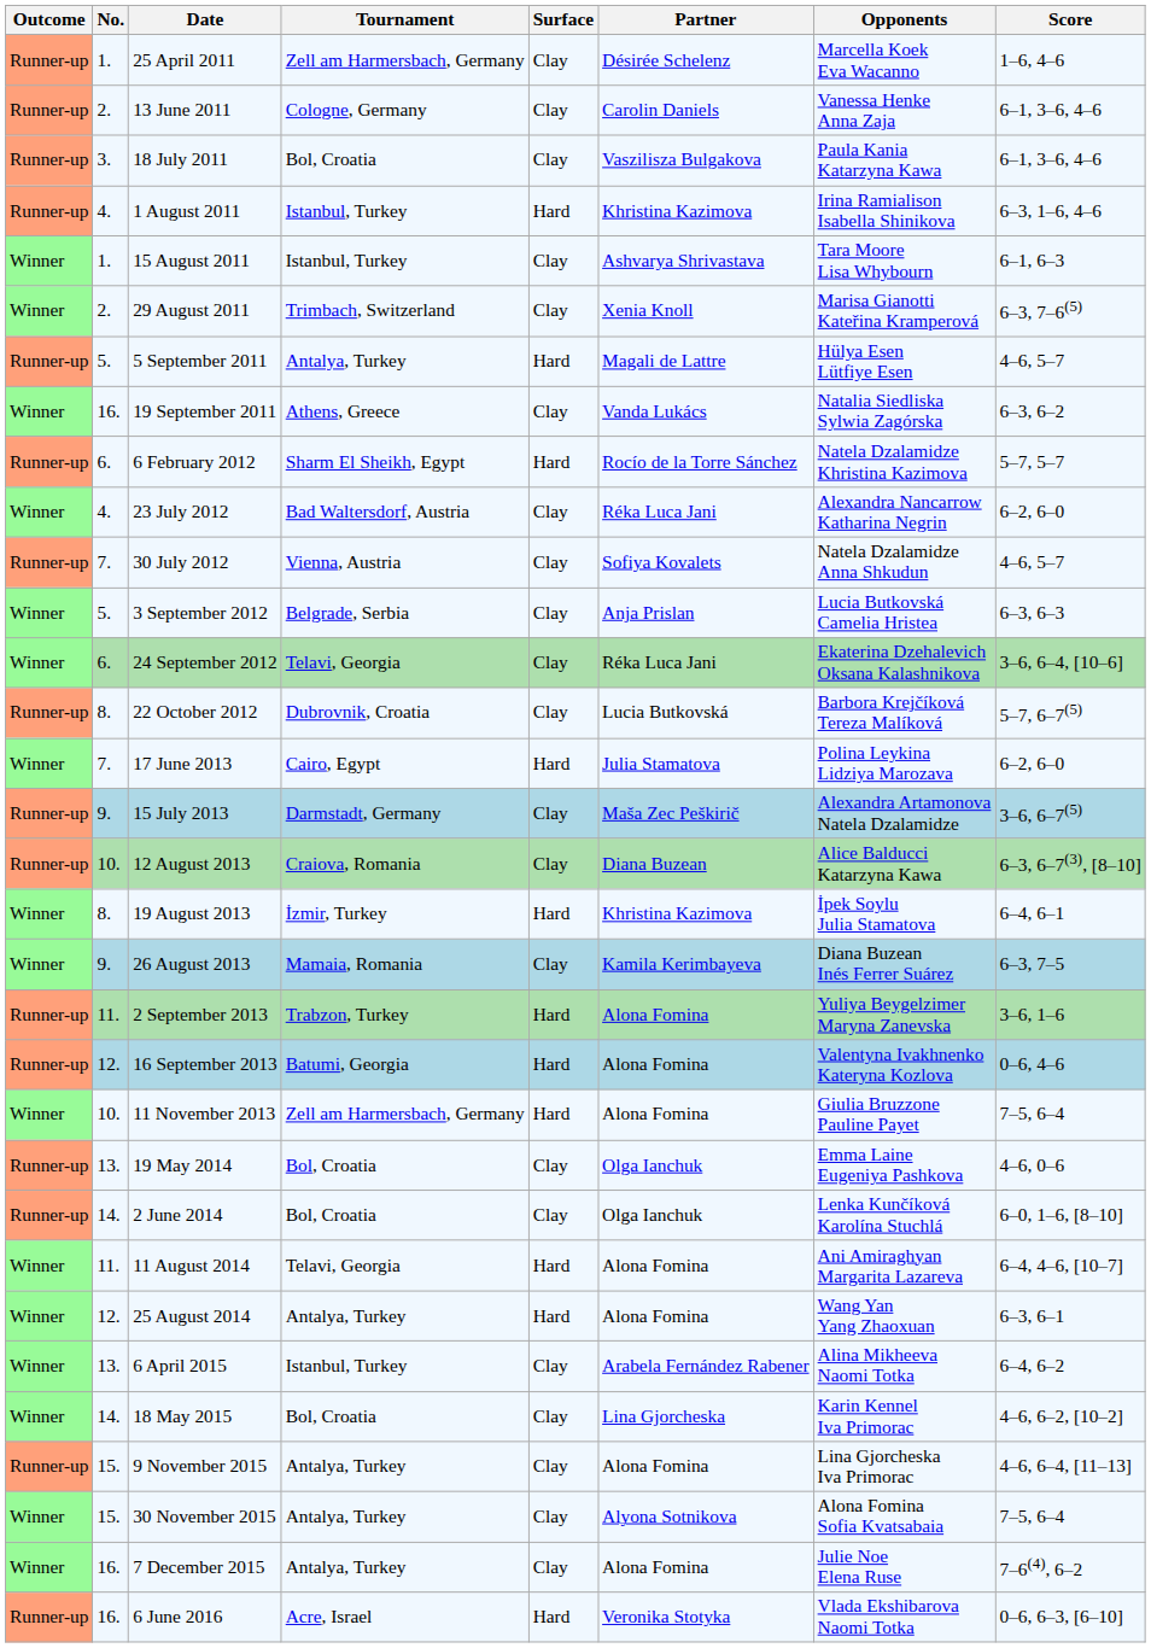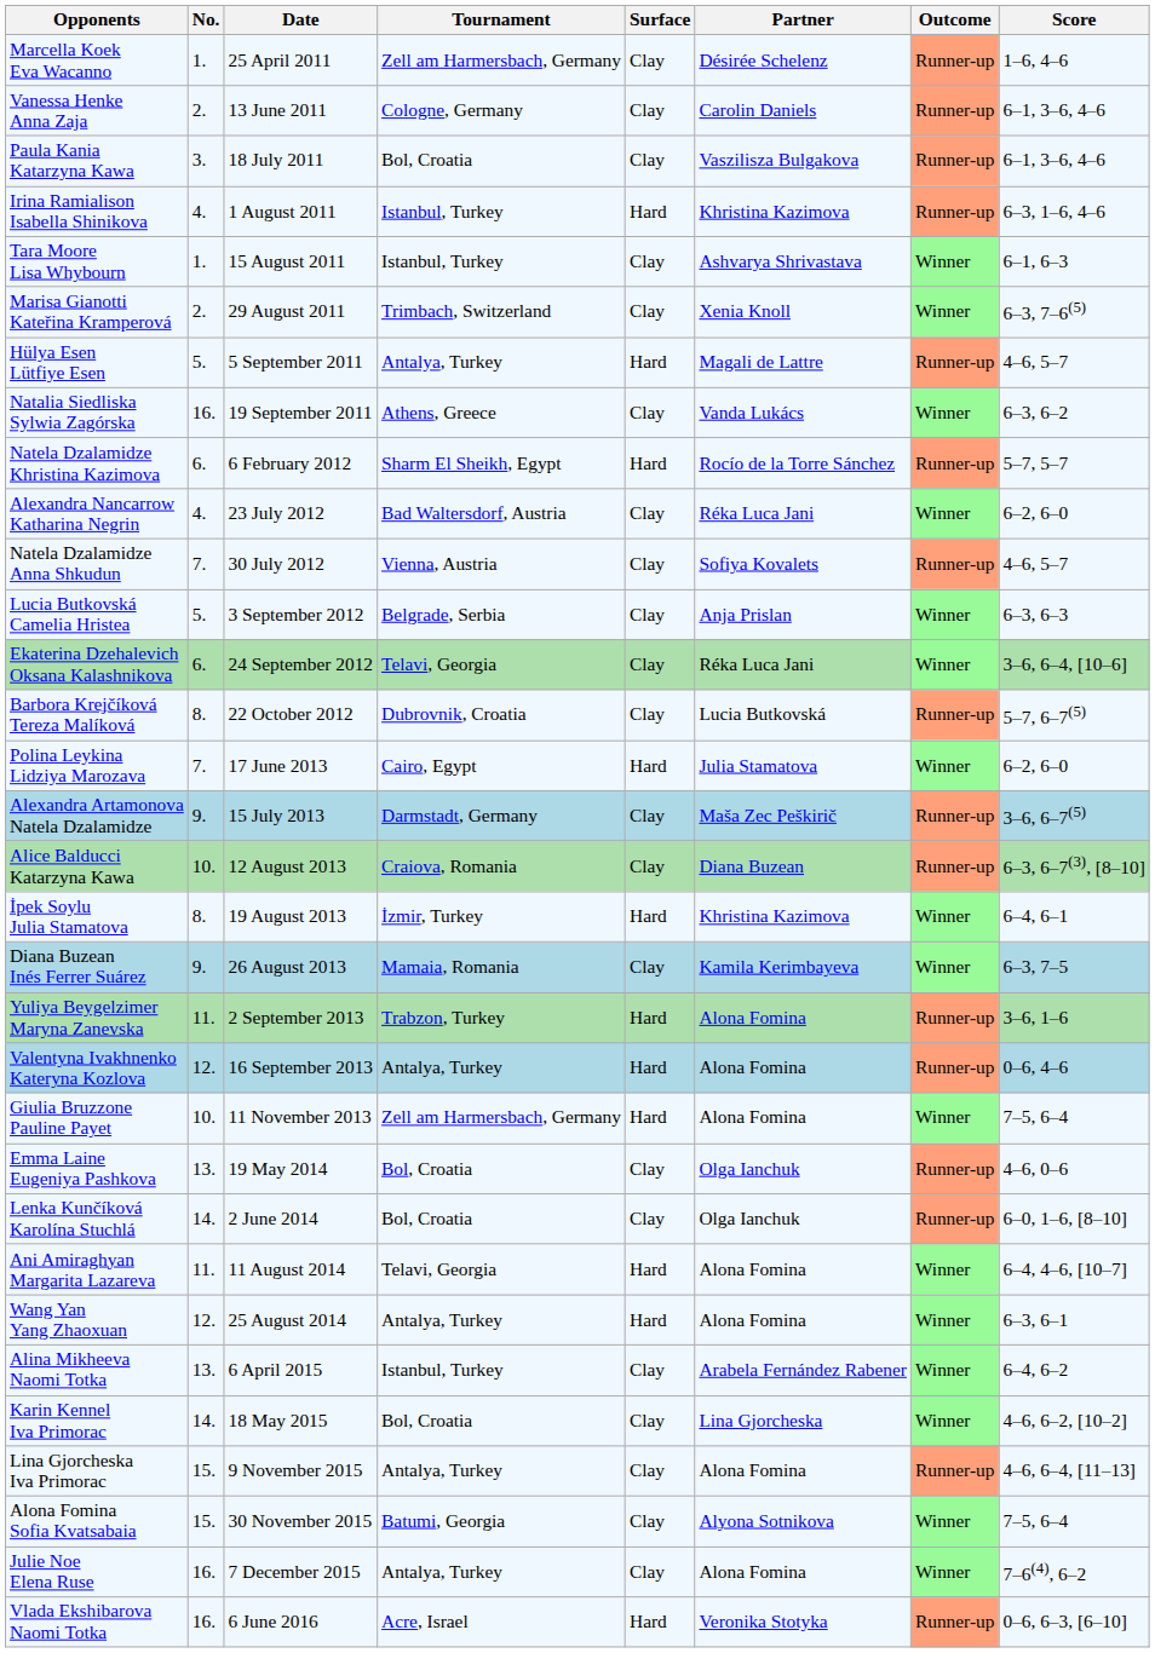 <table class="sortable wikitable">
 <tr>
-<th>Outcome</th>
+<th>Opponents</th>
 <th>No.</th>
 <th>Date</th>
 <th>Tournament</th>
 <th>Surface</th>
 <th>Partner</th>
-<th>Opponents</th>
+<th>Outcome</th>
 <th class="unsortable">Score</th>
 </tr>
 <tr style="background:#f0f8ff;">
-<td style="background:#ffa07a;">Runner-up</td>
+<td> <a href='#'>Marcella Koek</a> <br>  <a href='#'>Eva Wacanno</a></td>
 <td>1.</td>
 <td>25 April 2011</td>
 <td><a href='#'>Zell am Harmersbach</a>, Germany</td>
 <td>Clay</td>
 <td> <a href='#'>Désirée Schelenz</a></td>
-<td> <a href='#'>Marcella Koek</a> <br>  <a href='#'>Eva Wacanno</a></td>
+<td style="background:#ffa07a;">Runner-up</td>
 <td>1–6, 4–6</td>
 </tr>
 <tr style="background:#f0f8ff;">
-<td style="background:#ffa07a;">Runner-up</td>
+<td> <a href='#'>Vanessa Henke</a> <br>  <a href='#'>Anna Zaja</a></td>
 <td>2.</td>
 <td>13 June 2011</td>
 <td><a href='#'>Cologne</a>, Germany</td>
 <td>Clay</td>
 <td> <a href='#'>Carolin Daniels</a></td>
-<td> <a href='#'>Vanessa Henke</a> <br>  <a href='#'>Anna Zaja</a></td>
+<td style="background:#ffa07a;">Runner-up</td>
 <td>6–1, 3–6, 4–6</td>
 </tr>
 <tr style="background:#f0f8ff;">
-<td style="background:#ffa07a;">Runner-up</td>
+<td> <a href='#'>Paula Kania</a> <br>  <a href='#'>Katarzyna Kawa</a></td>
 <td>3.</td>
 <td>18 July 2011</td>
 <td>Bol, Croatia</td>
 <td>Clay</td>
 <td> <a href='#'>Vaszilisza Bulgakova</a></td>
-<td> <a href='#'>Paula Kania</a> <br>  <a href='#'>Katarzyna Kawa</a></td>
+<td style="background:#ffa07a;">Runner-up</td>
 <td>6–1, 3–6, 4–6</td>
 </tr>
 <tr style="background:#f0f8ff;">
-<td style="background:#ffa07a;">Runner-up</td>
+<td> <a href='#'>Irina Ramialison</a> <br>  <a href='#'>Isabella Shinikova</a></td>
 <td>4.</td>
 <td>1 August 2011</td>
 <td><a href='#'>Istanbul</a>, Turkey</td>
 <td>Hard</td>
 <td> <a href='#'>Khristina Kazimova</a></td>
-<td> <a href='#'>Irina Ramialison</a> <br>  <a href='#'>Isabella Shinikova</a></td>
+<td style="background:#ffa07a;">Runner-up</td>
 <td>6–3, 1–6, 4–6</td>
 </tr>
 <tr style="background:#f0f8ff;">
-<td style="background:#98fb98;">Winner</td>
+<td> <a href='#'>Tara Moore</a> <br>  <a href='#'>Lisa Whybourn</a></td>
 <td>1.</td>
 <td>15 August 2011</td>
 <td>Istanbul, Turkey</td>
 <td>Clay</td>
 <td> <a href='#'>Ashvarya Shrivastava</a></td>
-<td> <a href='#'>Tara Moore</a> <br>  <a href='#'>Lisa Whybourn</a></td>
+<td style="background:#98fb98;">Winner</td>
 <td>6–1, 6–3</td>
 </tr>
 <tr style="background:#f0f8ff;">
-<td style="background:#98fb98;">Winner</td>
+<td> <a href='#'>Marisa Gianotti</a> <br>  <a href='#'>Kateřina Kramperová</a></td>
 <td>2.</td>
 <td>29 August 2011</td>
 <td><a href='#'>Trimbach</a>, Switzerland</td>
 <td>Clay</td>
 <td> <a href='#'>Xenia Knoll</a></td>
-<td> <a href='#'>Marisa Gianotti</a> <br>  <a href='#'>Kateřina Kramperová</a></td>
+<td style="background:#98fb98;">Winner</td>
 <td>6–3, 7–6<sup>(5)</sup></td>
 </tr>
 <tr style="background:#f0f8ff;">
-<td style="background:#ffa07a;">Runner-up</td>
+<td> <a href='#'>Hülya Esen</a> <br>  <a href='#'>Lütfiye Esen</a></td>
 <td>5.</td>
 <td>5 September 2011</td>
 <td><a href='#'>Antalya</a>, Turkey</td>
 <td>Hard</td>
 <td> <a href='#'>Magali de Lattre</a></td>
-<td> <a href='#'>Hülya Esen</a> <br>  <a href='#'>Lütfiye Esen</a></td>
+<td style="background:#ffa07a;">Runner-up</td>
 <td>4–6, 5–7</td>
 </tr>
 <tr style="background:#f0f8ff;">
-<td style="background:#98fb98;">Winner</td>
+<td> <a href='#'>Natalia Siedliska</a> <br>  <a href='#'>Sylwia Zagórska</a></td>
 <td>16.</td>
 <td>19 September 2011</td>
 <td><a href='#'>Athens</a>, Greece</td>
 <td>Clay</td>
 <td> <a href='#'>Vanda Lukács</a></td>
-<td> <a href='#'>Natalia Siedliska</a> <br>  <a href='#'>Sylwia Zagórska</a></td>
+<td style="background:#98fb98;">Winner</td>
 <td>6–3, 6–2</td>
 </tr>
 <tr style="background:#f0f8ff;">
-<td style="background:#ffa07a;">Runner-up</td>
+<td> <a href='#'>Natela Dzalamidze</a> <br>  <a href='#'>Khristina Kazimova</a></td>
 <td>6.</td>
 <td>6 February 2012</td>
 <td><a href='#'>Sharm El Sheikh</a>, Egypt</td>
 <td>Hard</td>
 <td> <a href='#'>Rocío de la Torre Sánchez</a></td>
-<td> <a href='#'>Natela Dzalamidze</a> <br>  <a href='#'>Khristina Kazimova</a></td>
+<td style="background:#ffa07a;">Runner-up</td>
 <td>5–7, 5–7</td>
 </tr>
 <tr style="background:#f0f8ff;">
-<td style="background:#98fb98;">Winner</td>
+<td> <a href='#'>Alexandra Nancarrow</a> <br>  <a href='#'>Katharina Negrin</a></td>
 <td>4.</td>
 <td>23 July 2012</td>
 <td><a href='#'>Bad Waltersdorf</a>, Austria</td>
 <td>Clay</td>
 <td> <a href='#'>Réka Luca Jani</a></td>
-<td> <a href='#'>Alexandra Nancarrow</a> <br>  <a href='#'>Katharina Negrin</a></td>
+<td style="background:#98fb98;">Winner</td>
 <td>6–2, 6–0</td>
 </tr>
 <tr style="background:#f0f8ff;">
-<td style="background:#ffa07a;">Runner-up</td>
+<td> Natela Dzalamidze <br>  <a href='#'>Anna Shkudun</a></td>
 <td>7.</td>
 <td>30 July 2012</td>
 <td><a href='#'>Vienna</a>, Austria</td>
 <td>Clay</td>
 <td> <a href='#'>Sofiya Kovalets</a></td>
-<td> Natela Dzalamidze <br>  <a href='#'>Anna Shkudun</a></td>
+<td style="background:#ffa07a;">Runner-up</td>
 <td>4–6, 5–7</td>
 </tr>
 <tr style="background:#f0f8ff;">
-<td style="background:#98fb98;">Winner</td>
+<td> <a href='#'>Lucia Butkovská</a> <br>  <a href='#'>Camelia Hristea</a></td>
 <td>5.</td>
 <td>3 September 2012</td>
 <td><a href='#'>Belgrade</a>, Serbia</td>
 <td>Clay</td>
 <td> <a href='#'>Anja Prislan</a></td>
-<td> <a href='#'>Lucia Butkovská</a> <br>  <a href='#'>Camelia Hristea</a></td>
+<td style="background:#98fb98;">Winner</td>
 <td>6–3, 6–3</td>
 </tr>
 <tr style="background:#addfad;">
-<td style="background:#98fb98;">Winner</td>
+<td> <a href='#'>Ekaterina Dzehalevich</a> <br>  <a href='#'>Oksana Kalashnikova</a></td>
 <td>6.</td>
 <td>24 September 2012</td>
 <td><a href='#'>Telavi</a>, Georgia</td>
 <td>Clay</td>
 <td> Réka Luca Jani</td>
-<td> <a href='#'>Ekaterina Dzehalevich</a> <br>  <a href='#'>Oksana Kalashnikova</a></td>
+<td style="background:#98fb98;">Winner</td>
 <td>3–6, 6–4, [10–6]</td>
 </tr>
 <tr style="background:#f0f8ff;">
-<td style="background:#ffa07a;">Runner-up</td>
+<td> <a href='#'>Barbora Krejčíková</a> <br>  <a href='#'>Tereza Malíková</a></td>
 <td>8.</td>
 <td>22 October 2012</td>
 <td><a href='#'>Dubrovnik</a>, Croatia</td>
 <td>Clay</td>
 <td> Lucia Butkovská</td>
-<td> <a href='#'>Barbora Krejčíková</a> <br>  <a href='#'>Tereza Malíková</a></td>
+<td style="background:#ffa07a;">Runner-up</td>
 <td>5–7, 6–7<sup>(5)</sup></td>
 </tr>
 <tr style="background:#f0f8ff;">
-<td style="background:#98fb98;">Winner</td>
+<td> <a href='#'>Polina Leykina</a> <br>  <a href='#'>Lidziya Marozava</a></td>
 <td>7.</td>
 <td>17 June 2013</td>
 <td><a href='#'>Cairo</a>, Egypt</td>
 <td>Hard</td>
 <td> <a href='#'>Julia Stamatova</a></td>
-<td> <a href='#'>Polina Leykina</a> <br>  <a href='#'>Lidziya Marozava</a></td>
+<td style="background:#98fb98;">Winner</td>
 <td>6–2, 6–0</td>
 </tr>
 <tr style="background:lightblue;">
-<td style="background:#ffa07a;">Runner-up</td>
+<td> <a href='#'>Alexandra Artamonova</a> <br>  Natela Dzalamidze</td>
 <td>9.</td>
 <td>15 July 2013</td>
 <td><a href='#'>Darmstadt</a>, Germany</td>
 <td>Clay</td>
 <td> <a href='#'>Maša Zec Peškirič</a></td>
-<td> <a href='#'>Alexandra Artamonova</a> <br>  Natela Dzalamidze</td>
+<td style="background:#ffa07a;">Runner-up</td>
 <td>3–6, 6–7<sup>(5)</sup></td>
 </tr>
 <tr style="background:#addfad;">
-<td style="background:#ffa07a;">Runner-up</td>
+<td> <a href='#'>Alice Balducci</a> <br>  Katarzyna Kawa</td>
 <td>10.</td>
 <td>12 August 2013</td>
 <td><a href='#'>Craiova</a>, Romania</td>
 <td>Clay</td>
 <td> <a href='#'>Diana Buzean</a></td>
-<td> <a href='#'>Alice Balducci</a> <br>  Katarzyna Kawa</td>
+<td style="background:#ffa07a;">Runner-up</td>
 <td>6–3, 6–7<sup>(3)</sup>, [8–10]</td>
 </tr>
 <tr style="background:#f0f8ff;">
-<td style="background:#98fb98;">Winner</td>
+<td> <a href='#'>İpek Soylu</a> <br>  <a href='#'>Julia Stamatova</a></td>
 <td>8.</td>
 <td>19 August 2013</td>
 <td><a href='#'>İzmir</a>, Turkey</td>
 <td>Hard</td>
 <td> <a href='#'>Khristina Kazimova</a></td>
-<td> <a href='#'>İpek Soylu</a> <br>  <a href='#'>Julia Stamatova</a></td>
+<td style="background:#98fb98;">Winner</td>
 <td>6–4, 6–1</td>
 </tr>
 <tr style="background:lightblue;">
-<td style="background:#98fb98;">Winner</td>
+<td> Diana Buzean <br>  <a href='#'>Inés Ferrer Suárez</a></td>
 <td>9.</td>
 <td>26 August 2013</td>
 <td><a href='#'>Mamaia</a>, Romania</td>
 <td>Clay</td>
 <td> <a href='#'>Kamila Kerimbayeva</a></td>
-<td> Diana Buzean <br>  <a href='#'>Inés Ferrer Suárez</a></td>
+<td style="background:#98fb98;">Winner</td>
 <td>6–3, 7–5</td>
 </tr>
 <tr style="background:#addfad;">
-<td style="background:#ffa07a;">Runner-up</td>
+<td> <a href='#'>Yuliya Beygelzimer</a> <br>  <a href='#'>Maryna Zanevska</a></td>
 <td>11.</td>
 <td>2 September 2013</td>
 <td><a href='#'>Trabzon</a>, Turkey</td>
 <td>Hard</td>
 <td> <a href='#'>Alona Fomina</a></td>
-<td> <a href='#'>Yuliya Beygelzimer</a> <br>  <a href='#'>Maryna Zanevska</a></td>
+<td style="background:#ffa07a;">Runner-up</td>
 <td>3–6, 1–6</td>
 </tr>
 <tr style="background:lightblue;">
-<td style="background:#ffa07a;">Runner-up</td>
+<td> <a href='#'>Valentyna Ivakhnenko</a> <br>  <a href='#'>Kateryna Kozlova</a></td>
 <td>12.</td>
 <td>16 September 2013</td>
-<td><a href='#'>Batumi</a>, Georgia</td>
+<td>Antalya, Turkey</td>
 <td>Hard</td>
 <td> Alona Fomina</td>
-<td> <a href='#'>Valentyna Ivakhnenko</a> <br>  <a href='#'>Kateryna Kozlova</a></td>
+<td style="background:#ffa07a;">Runner-up</td>
 <td>0–6, 4–6</td>
 </tr>
 <tr style="background:#f0f8ff;">
-<td style="background:#98fb98;">Winner</td>
+<td> <a href='#'>Giulia Bruzzone</a> <br>  <a href='#'>Pauline Payet</a></td>
 <td>10.</td>
 <td>11 November 2013</td>
 <td><a href='#'>Zell am Harmersbach</a>, Germany</td>
 <td>Hard</td>
 <td> Alona Fomina</td>
-<td> <a href='#'>Giulia Bruzzone</a> <br>  <a href='#'>Pauline Payet</a></td>
+<td style="background:#98fb98;">Winner</td>
 <td>7–5, 6–4</td>
 </tr>
 <tr style="background:#f0f8ff;">
-<td style="background:#ffa07a;">Runner-up</td>
+<td> <a href='#'>Emma Laine</a> <br>  <a href='#'>Eugeniya Pashkova</a></td>
 <td>13.</td>
 <td>19 May 2014</td>
 <td><a href='#'>Bol</a>, Croatia</td>
 <td>Clay</td>
 <td> <a href='#'>Olga Ianchuk</a></td>
-<td> <a href='#'>Emma Laine</a> <br>  <a href='#'>Eugeniya Pashkova</a></td>
+<td style="background:#ffa07a;">Runner-up</td>
 <td>4–6, 0–6</td>
 </tr>
 <tr style="background:#f0f8ff;">
-<td style="background:#ffa07a;">Runner-up</td>
+<td> <a href='#'>Lenka Kunčíková</a> <br>  <a href='#'>Karolína Stuchlá</a></td>
 <td>14.</td>
 <td>2 June 2014</td>
 <td>Bol, Croatia</td>
 <td>Clay</td>
 <td> Olga Ianchuk</td>
-<td> <a href='#'>Lenka Kunčíková</a> <br>  <a href='#'>Karolína Stuchlá</a></td>
+<td style="background:#ffa07a;">Runner-up</td>
 <td>6–0, 1–6, [8–10]</td>
 </tr>
 <tr style="background:#f0f8ff;">
-<td style="background:#98fb98;">Winner</td>
+<td> <a href='#'>Ani Amiraghyan</a> <br>  <a href='#'>Margarita Lazareva</a></td>
 <td>11.</td>
 <td>11 August 2014</td>
 <td>Telavi, Georgia</td>
 <td>Hard</td>
 <td> Alona Fomina</td>
-<td> <a href='#'>Ani Amiraghyan</a> <br>  <a href='#'>Margarita Lazareva</a></td>
+<td style="background:#98fb98;">Winner</td>
 <td>6–4, 4–6, [10–7]</td>
 </tr>
 <tr style="background:#f0f8ff;">
-<td style="background:#98fb98;">Winner</td>
+<td> <a href='#'>Wang Yan</a> <br>  <a href='#'>Yang Zhaoxuan</a></td>
 <td>12.</td>
 <td>25 August 2014</td>
 <td>Antalya, Turkey</td>
 <td>Hard</td>
 <td> Alona Fomina</td>
-<td> <a href='#'>Wang Yan</a> <br>  <a href='#'>Yang Zhaoxuan</a></td>
+<td style="background:#98fb98;">Winner</td>
 <td>6–3, 6–1</td>
 </tr>
 <tr style="background:#f0f8ff;">
-<td style="background:#98fb98;">Winner</td>
+<td> <a href='#'>Alina Mikheeva</a> <br>  <a href='#'>Naomi Totka</a></td>
 <td>13.</td>
 <td>6 April 2015</td>
 <td>Istanbul, Turkey</td>
 <td>Clay</td>
 <td> <a href='#'>Arabela Fernández Rabener</a></td>
-<td> <a href='#'>Alina Mikheeva</a> <br>  <a href='#'>Naomi Totka</a></td>
+<td style="background:#98fb98;">Winner</td>
 <td>6–4, 6–2</td>
 </tr>
 <tr style="background:#f0f8ff;">
-<td style="background:#98fb98;">Winner</td>
+<td> <a href='#'>Karin Kennel</a> <br>  <a href='#'>Iva Primorac</a></td>
 <td>14.</td>
 <td>18 May 2015</td>
 <td>Bol, Croatia</td>
 <td>Clay</td>
 <td> <a href='#'>Lina Gjorcheska</a></td>
-<td> <a href='#'>Karin Kennel</a> <br>  <a href='#'>Iva Primorac</a></td>
+<td style="background:#98fb98;">Winner</td>
 <td>4–6, 6–2, [10–2]</td>
 </tr>
 <tr style="background:#f0f8ff;">
-<td style="background:#ffa07a;">Runner-up</td>
+<td> Lina Gjorcheska <br>  Iva Primorac</td>
 <td>15.</td>
 <td>9 November 2015</td>
 <td>Antalya, Turkey</td>
 <td>Clay</td>
 <td> Alona Fomina</td>
-<td> Lina Gjorcheska <br>  Iva Primorac</td>
+<td style="background:#ffa07a;">Runner-up</td>
 <td>4–6, 6–4, [11–13]</td>
 </tr>
 <tr style="background:#f0f8ff;">
-<td style="background:#98fb98;">Winner</td>
+<td> Alona Fomina <br>  <a href='#'>Sofia Kvatsabaia</a></td>
 <td>15.</td>
 <td>30 November 2015</td>
-<td>Antalya, Turkey</td>
+<td><a href='#'>Batumi</a>, Georgia</td>
 <td>Clay</td>
 <td> <a href='#'>Alyona Sotnikova</a></td>
-<td> Alona Fomina <br>  <a href='#'>Sofia Kvatsabaia</a></td>
+<td style="background:#98fb98;">Winner</td>
 <td>7–5, 6–4</td>
 </tr>
 <tr style="background:#f0f8ff;">
-<td style="background:#98fb98;">Winner</td>
+<td> <a href='#'>Julie Noe</a> <br>  <a href='#'>Elena Ruse</a></td>
 <td>16.</td>
 <td>7 December 2015</td>
 <td>Antalya, Turkey</td>
 <td>Clay</td>
 <td> Alona Fomina</td>
-<td> <a href='#'>Julie Noe</a> <br>  <a href='#'>Elena Ruse</a></td>
+<td style="background:#98fb98;">Winner</td>
 <td>7–6<sup>(4)</sup>, 6–2</td>
 </tr>
 <tr style="background:#f0f8ff;">
-<td style="background:#ffa07a;">Runner-up</td>
+<td> <a href='#'>Vlada Ekshibarova</a> <br>  <a href='#'>Naomi Totka</a></td>
 <td>16.</td>
 <td>6 June 2016</td>
 <td><a href='#'>Acre</a>, Israel</td>
 <td>Hard</td>
 <td> <a href='#'>Veronika Stotyka</a></td>
-<td> <a href='#'>Vlada Ekshibarova</a> <br>  <a href='#'>Naomi Totka</a></td>
+<td style="background:#ffa07a;">Runner-up</td>
 <td>0–6, 6–3, [6–10]</td>
 </tr>
 </table>
